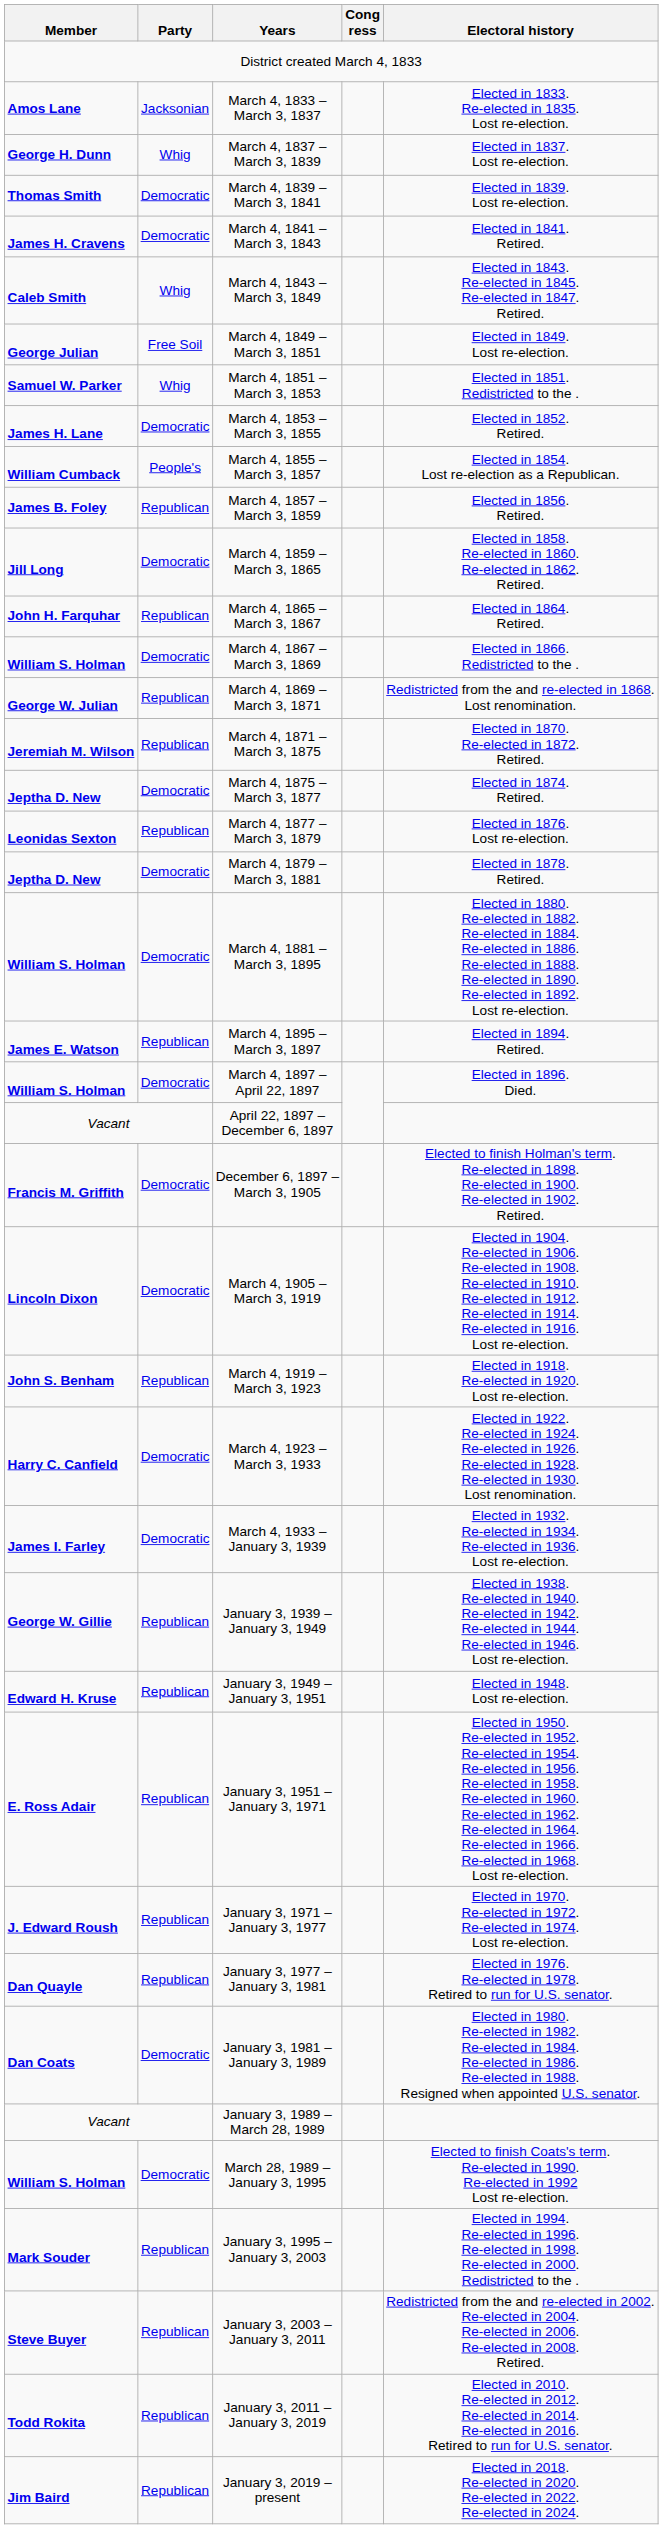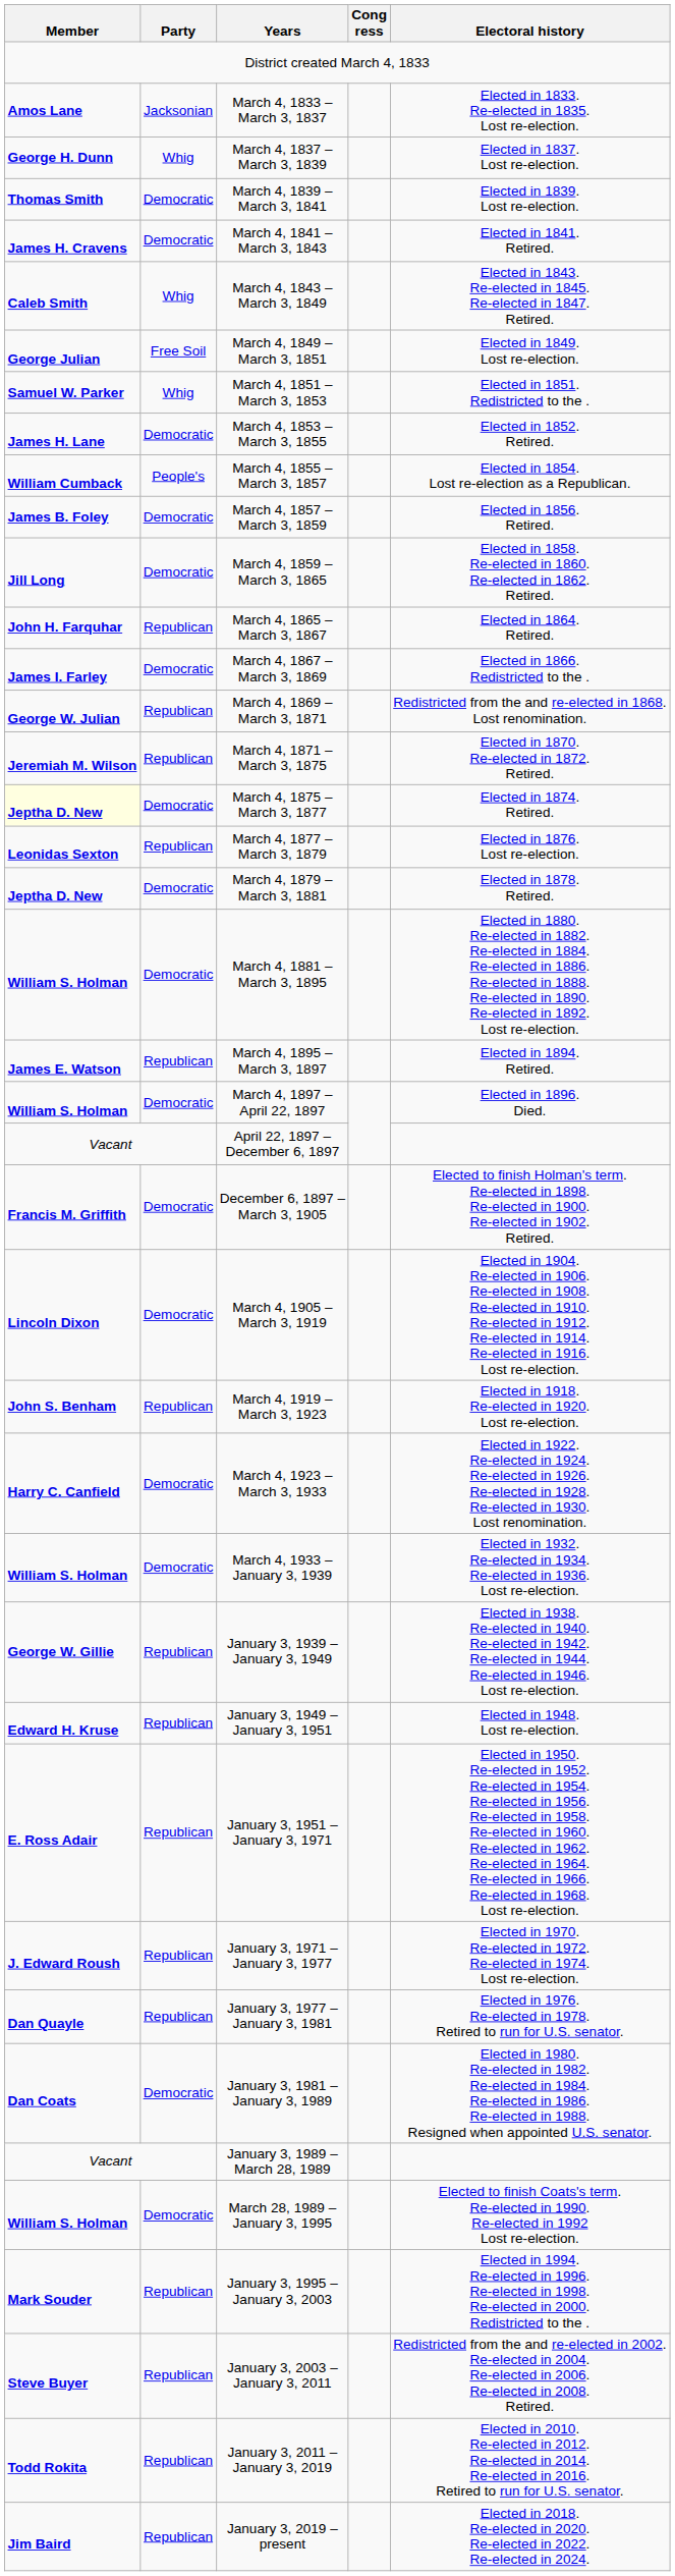 <table class=wikitable style="text-align:center">
 <tr valign=bottom>
 <th>Member</th>
 <th>Party</th>
 <th>Years</th>
 <th>Cong<br>ress</th>
 <th>Electoral history</th>
 </tr>
 <tr style="height:3em">
 <td colspan=5>District created March 4, 1833</td>
 </tr>
 <tr style="height:3em">
 <td align=left><strong><a href='#'>Amos Lane</a></strong><br></td>
 <td><a href='#'>Jacksonian</a></td>
 <td nowrap>March 4, 1833 –<br>March 3, 1837</td>
 <td></td>
 <td><a href='#'>Elected in 1833</a>.<br><a href='#'>Re-elected in 1835</a>.<br>Lost re-election.</td>
 </tr>
 <tr style="height:3em">
 <td align=left><strong><a href='#'>George H. Dunn</a></strong><br></td>
 <td><a href='#'>Whig</a></td>
 <td nowrap>March 4, 1837 –<br>March 3, 1839</td>
 <td></td>
 <td><a href='#'>Elected in 1837</a>.<br>Lost re-election.</td>
 </tr>
 <tr style="height:3em">
 <td align=left><strong><a href='#'>Thomas Smith</a></strong><br></td>
 <td><a href='#'>Democratic</a></td>
 <td nowrap>March 4, 1839 –<br>March 3, 1841</td>
 <td></td>
 <td><a href='#'>Elected in 1839</a>.<br>Lost re-election.</td>
 </tr>
 <tr style="height:3em">
 <td align=left><br><strong><a href='#'>James H. Cravens</a></strong><br></td>
 <td><a href='#'>Democratic</a></td>
 <td nowrap>March 4, 1841 –<br>March 3, 1843</td>
 <td></td>
 <td><a href='#'>Elected in 1841</a>.<br>Retired.</td>
 </tr>
 <tr style="height:3em">
 <td align=left><br><strong><a href='#'>Caleb Smith</a></strong><br></td>
 <td><a href='#'>Whig</a></td>
 <td nowrap>March 4, 1843 –<br>March 3, 1849</td>
 <td></td>
 <td><a href='#'>Elected in 1843</a>.<br><a href='#'>Re-elected in 1845</a>.<br><a href='#'>Re-elected in 1847</a>.<br>Retired.</td>
 </tr>
 <tr style="height:3em">
 <td align=left><br><strong><a href='#'>George Julian</a></strong><br></td>
 <td><a href='#'>Free Soil</a></td>
 <td nowrap>March 4, 1849 –<br>March 3, 1851</td>
 <td></td>
 <td><a href='#'>Elected in 1849</a>.<br>Lost re-election.</td>
 </tr>
 <tr style="height:3em">
 <td align=left><strong><a href='#'>Samuel W. Parker</a></strong><br></td>
 <td><a href='#'>Whig</a></td>
 <td nowrap>March 4, 1851 –<br>March 3, 1853</td>
 <td></td>
 <td><a href='#'>Elected in 1851</a>.<br><a href='#'>Redistricted</a> to the .</td>
 </tr>
 <tr style="height:3em">
 <td align=left><br><strong><a href='#'>James H. Lane</a></strong><br></td>
 <td><a href='#'>Democratic</a></td>
 <td nowrap>March 4, 1853 –<br>March 3, 1855</td>
 <td></td>
 <td><a href='#'>Elected in 1852</a>.<br>Retired.</td>
 </tr>
 <tr style="height:3em">
 <td align=left><br><strong><a href='#'>William Cumback</a></strong><br></td>
 <td><a href='#'>People's</a></td>
 <td nowrap>March 4, 1855 –<br>March 3, 1857</td>
 <td></td>
 <td><a href='#'>Elected in 1854</a>.<br>Lost re-election as a Republican.</td>
 </tr>
 <tr style="height:3em">
 <td align=left><strong><a href='#'>James B. Foley</a></strong><br></td>
-<td><a href='#'>Republican</a></td>
+<td><a href='#'>Democratic</a></td>
 <td nowrap>March 4, 1857 –<br>March 3, 1859</td>
 <td></td>
 <td><a href='#'>Elected in 1856</a>.<br>Retired.</td>
 </tr>
 <tr style="height:3em">
 <td align=left><br><strong><a href='#'>Jill Long</a></strong><br></td>
 <td><a href='#'>Democratic</a></td>
 <td nowrap>March 4, 1859 –<br>March 3, 1865</td>
 <td></td>
 <td><a href='#'>Elected in 1858</a>.<br><a href='#'>Re-elected in 1860</a>.<br><a href='#'>Re-elected in 1862</a>.<br>Retired.</td>
 </tr>
 <tr style="height:3em">
 <td align=left><strong><a href='#'>John H. Farquhar</a></strong><br></td>
 <td><a href='#'>Republican</a></td>
 <td nowrap>March 4, 1865 –<br>March 3, 1867</td>
 <td></td>
 <td><a href='#'>Elected in 1864</a>.<br>Retired.</td>
 </tr>
 <tr style="height:3em">
-<td align=left><br><strong><a href='#'>William S. Holman</a></strong><br></td>
+<td align=left><br><strong><a href='#'>James I. Farley</a></strong><br></td>
 <td><a href='#'>Democratic</a></td>
 <td nowrap>March 4, 1867 –<br>March 3, 1869</td>
 <td></td>
 <td><a href='#'>Elected in 1866</a>.<br><a href='#'>Redistricted</a> to the .</td>
 </tr>
 <tr style="height:3em">
 <td align=left><br><strong><a href='#'>George W. Julian</a></strong><br></td>
 <td><a href='#'>Republican</a></td>
 <td nowrap>March 4, 1869 –<br>March 3, 1871</td>
 <td></td>
 <td><a href='#'>Redistricted</a> from the  and <a href='#'>re-elected in 1868</a>.<br>Lost renomination.</td>
 </tr>
 <tr style="height:3em">
 <td align=left><br><strong><a href='#'>Jeremiah M. Wilson</a></strong><br></td>
 <td><a href='#'>Republican</a></td>
 <td nowrap>March 4, 1871 –<br>March 3, 1875</td>
 <td></td>
 <td><a href='#'>Elected in 1870</a>.<br><a href='#'>Re-elected in 1872</a>.<br>Retired.</td>
 </tr>
 <tr style="height:3em">
-<td align=left><br><strong><a href='#'>Jeptha D. New</a></strong><br></td>
+<td align=left style="background: lightyellow;"><br><strong><a href='#'>Jeptha D. New</a></strong><br></td>
 <td><a href='#'>Democratic</a></td>
 <td nowrap>March 4, 1875 –<br>March 3, 1877</td>
 <td></td>
 <td><a href='#'>Elected in 1874</a>.<br>Retired.</td>
 </tr>
 <tr style="height:3em">
 <td align=left><br><strong><a href='#'>Leonidas Sexton</a></strong><br></td>
 <td><a href='#'>Republican</a></td>
 <td nowrap>March 4, 1877 –<br>March 3, 1879</td>
 <td></td>
 <td><a href='#'>Elected in 1876</a>.<br>Lost re-election.</td>
 </tr>
 <tr style="height:3em">
 <td align=left><br><strong><a href='#'>Jeptha D. New</a></strong><br></td>
 <td><a href='#'>Democratic</a></td>
 <td nowrap>March 4, 1879 –<br>March 3, 1881</td>
 <td></td>
 <td><a href='#'>Elected in 1878</a>.<br>Retired.</td>
 </tr>
 <tr style="height:3em">
 <td align=left><br><strong><a href='#'>William S. Holman</a></strong><br></td>
 <td><a href='#'>Democratic</a></td>
 <td nowrap>March 4, 1881 –<br>March 3, 1895</td>
 <td></td>
 <td><a href='#'>Elected in 1880</a>.<br><a href='#'>Re-elected in 1882</a>.<br><a href='#'>Re-elected in 1884</a>.<br><a href='#'>Re-elected in 1886</a>.<br><a href='#'>Re-elected in 1888</a>.<br><a href='#'>Re-elected in 1890</a>.<br><a href='#'>Re-elected in 1892</a>.<br>Lost re-election.</td>
 </tr>
 <tr style="height:3em">
 <td align=left><br><strong><a href='#'>James E. Watson</a></strong><br></td>
 <td><a href='#'>Republican</a></td>
 <td nowrap>March 4, 1895 –<br>March 3, 1897</td>
 <td></td>
 <td><a href='#'>Elected in 1894</a>.<br>Retired.</td>
 </tr>
 <tr style="height:3em">
 <td align=left><br><strong><a href='#'>William S. Holman</a></strong><br></td>
 <td><a href='#'>Democratic</a></td>
 <td nowrap>March 4, 1897 –<br>April 22, 1897</td>
 <td rowspan=2></td>
 <td><a href='#'>Elected in 1896</a>.<br>Died.</td>
 </tr>
 <tr style="height:3em">
 <td colspan=2><em>Vacant</em></td>
 <td nowrap>April 22, 1897 –<br>December 6, 1897</td>
 <td></td>
 </tr>
 <tr style="height:3em">
 <td align=left><br><strong><a href='#'>Francis M. Griffith</a></strong><br></td>
 <td><a href='#'>Democratic</a></td>
 <td nowrap>December 6, 1897 –<br>March 3, 1905</td>
 <td></td>
 <td><a href='#'>Elected to finish Holman's term</a>.<br><a href='#'>Re-elected in 1898</a>.<br><a href='#'>Re-elected in 1900</a>.<br><a href='#'>Re-elected in 1902</a>.<br>Retired.</td>
 </tr>
 <tr style="height:3em">
 <td align=left><br><strong><a href='#'>Lincoln Dixon</a></strong><br></td>
 <td><a href='#'>Democratic</a></td>
 <td nowrap>March 4, 1905 –<br>March 3, 1919</td>
 <td></td>
 <td><a href='#'>Elected in 1904</a>.<br><a href='#'>Re-elected in 1906</a>.<br><a href='#'>Re-elected in 1908</a>.<br><a href='#'>Re-elected in 1910</a>.<br><a href='#'>Re-elected in 1912</a>.<br><a href='#'>Re-elected in 1914</a>.<br><a href='#'>Re-elected in 1916</a>.<br>Lost re-election.</td>
 </tr>
 <tr style="height:3em">
 <td align=left><strong><a href='#'>John S. Benham</a></strong><br></td>
 <td><a href='#'>Republican</a></td>
 <td nowrap>March 4, 1919 –<br>March 3, 1923</td>
 <td></td>
 <td><a href='#'>Elected in 1918</a>.<br><a href='#'>Re-elected in 1920</a>.<br>Lost re-election.</td>
 </tr>
 <tr style="height:3em">
 <td align=left><br><strong><a href='#'>Harry C. Canfield</a></strong><br></td>
 <td><a href='#'>Democratic</a></td>
 <td nowrap>March 4, 1923 –<br>March 3, 1933</td>
 <td></td>
 <td><a href='#'>Elected in 1922</a>.<br><a href='#'>Re-elected in 1924</a>.<br><a href='#'>Re-elected in 1926</a>.<br><a href='#'>Re-elected in 1928</a>.<br><a href='#'>Re-elected in 1930</a>.<br>Lost renomination.</td>
 </tr>
 <tr style="height:3em">
-<td align=left><br><strong><a href='#'>James I. Farley</a></strong><br></td>
+<td align=left><br><strong><a href='#'>William S. Holman</a></strong><br></td>
 <td><a href='#'>Democratic</a></td>
 <td nowrap>March 4, 1933 –<br>January 3, 1939</td>
 <td></td>
 <td><a href='#'>Elected in 1932</a>.<br><a href='#'>Re-elected in 1934</a>.<br><a href='#'>Re-elected in 1936</a>.<br>Lost re-election.</td>
 </tr>
 <tr style="height:3em">
 <td align=left><strong><a href='#'>George W. Gillie</a></strong><br></td>
 <td><a href='#'>Republican</a></td>
 <td nowrap>January 3, 1939 –<br>January 3, 1949</td>
 <td></td>
 <td><a href='#'>Elected in 1938</a>.<br><a href='#'>Re-elected in 1940</a>.<br><a href='#'>Re-elected in 1942</a>.<br><a href='#'>Re-elected in 1944</a>.<br><a href='#'>Re-elected in 1946</a>.<br>Lost re-election.</td>
 </tr>
 <tr style="height:3em">
 <td align=left><br><strong><a href='#'>Edward H. Kruse</a></strong><br></td>
 <td><a href='#'>Republican</a></td>
 <td nowrap>January 3, 1949 –<br>January 3, 1951</td>
 <td></td>
 <td><a href='#'>Elected in 1948</a>.<br>Lost re-election.</td>
 </tr>
 <tr style="height:3em">
 <td align=left><br><strong><a href='#'>E. Ross Adair</a></strong><br></td>
 <td><a href='#'>Republican</a></td>
 <td nowrap>January 3, 1951 –<br>January 3, 1971</td>
 <td></td>
 <td><a href='#'>Elected in 1950</a>.<br><a href='#'>Re-elected in 1952</a>.<br><a href='#'>Re-elected in 1954</a>.<br><a href='#'>Re-elected in 1956</a>.<br><a href='#'>Re-elected in 1958</a>.<br><a href='#'>Re-elected in 1960</a>.<br><a href='#'>Re-elected in 1962</a>.<br><a href='#'>Re-elected in 1964</a>.<br><a href='#'>Re-elected in 1966</a>.<br><a href='#'>Re-elected in 1968</a>.<br>Lost re-election.</td>
 </tr>
 <tr style="height:3em">
 <td align=left><br><strong><a href='#'>J. Edward Roush</a></strong><br></td>
 <td><a href='#'>Republican</a></td>
 <td nowrap>January 3, 1971 –<br>January 3, 1977</td>
 <td></td>
 <td><a href='#'>Elected in 1970</a>.<br><a href='#'>Re-elected in 1972</a>.<br><a href='#'>Re-elected in 1974</a>.<br>Lost re-election.</td>
 </tr>
 <tr style="height:3em">
 <td align=left><br><strong><a href='#'>Dan Quayle</a></strong><br></td>
 <td><a href='#'>Republican</a></td>
 <td nowrap>January 3, 1977 –<br>January 3, 1981</td>
 <td></td>
 <td><a href='#'>Elected in 1976</a>.<br><a href='#'>Re-elected in 1978</a>.<br>Retired to <a href='#'>run for U.S. senator</a>.</td>
 </tr>
 <tr style="height:3em">
 <td align=left><br><strong><a href='#'>Dan Coats</a></strong><br></td>
 <td><a href='#'>Democratic</a></td>
 <td nowrap>January 3, 1981 –<br>January 3, 1989</td>
 <td></td>
 <td><a href='#'>Elected in 1980</a>.<br><a href='#'>Re-elected in 1982</a>.<br><a href='#'>Re-elected in 1984</a>.<br><a href='#'>Re-elected in 1986</a>.<br><a href='#'>Re-elected in 1988</a>.<br>Resigned when appointed <a href='#'>U.S. senator</a>.</td>
 </tr>
 <tr style="height:2em">
 <td colspan=2><em>Vacant</em></td>
 <td nowrap>January 3, 1989 –<br>March 28, 1989</td>
 <td></td>
 </tr>
 <tr style="height:3em">
 <td align=left><br><strong><a href='#'>William S. Holman</a></strong><br></td>
 <td><a href='#'>Democratic</a></td>
 <td nowrap>March 28, 1989 –<br>January 3, 1995</td>
 <td></td>
 <td><a href='#'>Elected to finish Coats's term</a>.<br><a href='#'>Re-elected in 1990</a>.<br><a href='#'>Re-elected in 1992</a><br>Lost re-election.</td>
 </tr>
 <tr style="height:3em">
 <td align=left><br><strong><a href='#'>Mark Souder</a></strong><br></td>
 <td><a href='#'>Republican</a></td>
 <td nowrap>January 3, 1995 –<br>January 3, 2003</td>
 <td></td>
 <td><a href='#'>Elected in 1994</a>.<br><a href='#'>Re-elected in 1996</a>.<br><a href='#'>Re-elected in 1998</a>.<br><a href='#'>Re-elected in 2000</a>.<br><a href='#'>Redistricted</a> to the .</td>
 </tr>
 <tr style="height:3em">
 <td align=left><br><strong><a href='#'>Steve Buyer</a></strong><br></td>
 <td><a href='#'>Republican</a></td>
 <td nowrap>January 3, 2003 –<br>January 3, 2011</td>
 <td></td>
 <td><a href='#'>Redistricted</a> from the  and <a href='#'>re-elected in 2002</a>.<br><a href='#'>Re-elected in 2004</a>.<br><a href='#'>Re-elected in 2006</a>.<br><a href='#'>Re-elected in 2008</a>.<br>Retired.</td>
 </tr>
 <tr style="height:3em">
 <td align=left><br><strong><a href='#'>Todd Rokita</a></strong><br></td>
 <td><a href='#'>Republican</a></td>
 <td nowrap>January 3, 2011 –<br>January 3, 2019</td>
 <td></td>
 <td><a href='#'>Elected in 2010</a>.<br><a href='#'>Re-elected in 2012</a>.<br><a href='#'>Re-elected in 2014</a>.<br><a href='#'>Re-elected in 2016</a>.<br>Retired to <a href='#'>run for U.S. senator</a>.</td>
 </tr>
 <tr style="height:3em">
 <td align=left><br><strong><a href='#'>Jim Baird</a></strong><br></td>
 <td><a href='#'>Republican</a></td>
 <td nowrap>January 3, 2019 –<br>present</td>
 <td></td>
 <td><a href='#'>Elected in 2018</a>.<br><a href='#'>Re-elected in 2020</a>.<br><a href='#'>Re-elected in 2022</a>.<br><a href='#'>Re-elected in 2024</a>.</td>
 </tr>
 </table>
